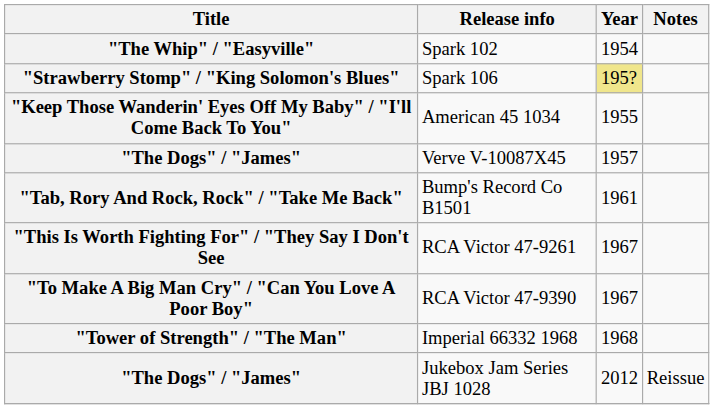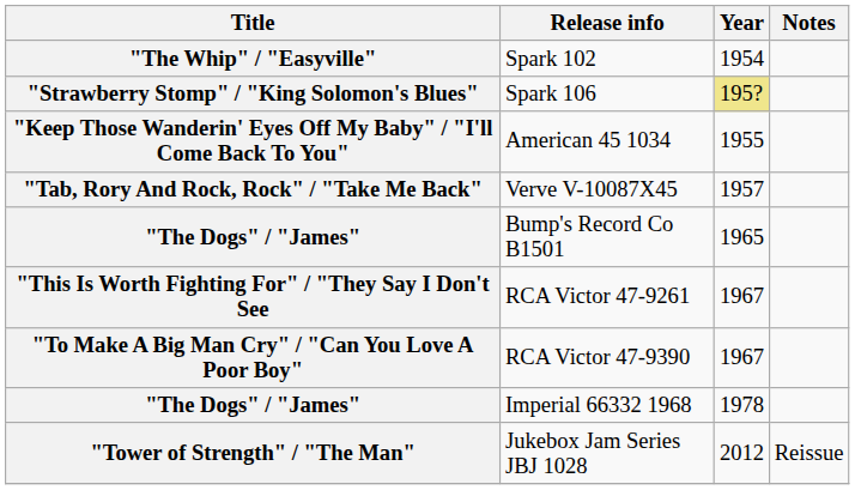 <table class="wikitable plainrowheaders sortable">
 <tr>
 <th scope="col">Title</th>
 <th scope="col">Release info</th>
 <th scope="col">Year</th>
 <th scope="col" class="unsortable">Notes</th>
 </tr>
 <tr>
 <th scope="row">"The Whip" / "Easyville"</th>
 <td>Spark 102</td>
 <td>1954</td>
 <td></td>
 </tr>
 <tr>
 <th scope="row">"Strawberry Stomp" / "King Solomon's Blues"</th>
 <td>Spark 106</td>
 <td style="background: khaki;">195?</td>
 <td></td>
 </tr>
 <tr>
 <th scope="row">"Keep Those Wanderin' Eyes Off My Baby" / "I'll Come Back To You"</th>
 <td>American 45 1034</td>
 <td>1955</td>
 <td></td>
 </tr>
 <tr>
-<th scope="row">"The Dogs" / "James"</th>
+<th scope="row">"Tab, Rory And Rock, Rock" / "Take Me Back"</th>
 <td>Verve V-10087X45</td>
 <td>1957</td>
 <td></td>
 </tr>
 <tr>
-<th scope="row">"Tab, Rory And Rock, Rock" / "Take Me Back"</th>
+<th scope="row">"The Dogs" / "James"</th>
 <td>Bump's Record Co B1501</td>
-<td>1961</td>
+<td>1965</td>
 <td></td>
 </tr>
 <tr>
 <th scope="row">"This Is Worth Fighting For" / "They Say I Don't See</th>
 <td>RCA Victor 47-9261</td>
 <td>1967</td>
 <td></td>
 </tr>
 <tr>
 <th scope="row">"To Make A Big Man Cry" / "Can You Love A Poor Boy"</th>
 <td>RCA Victor 47-9390</td>
 <td>1967</td>
 <td></td>
 </tr>
 <tr>
-<th scope="row">"Tower of Strength" / "The Man"</th>
+<th scope="row">"The Dogs" / "James"</th>
 <td>Imperial 66332 1968</td>
-<td>1968</td>
+<td>1978</td>
 <td></td>
 </tr>
 <tr>
-<th scope="row">"The Dogs" / "James"</th>
+<th scope="row">"Tower of Strength" / "The Man"</th>
 <td>Jukebox Jam Series JBJ 1028</td>
 <td>2012</td>
 <td>Reissue</td>
 </tr>
 <tr>
 </tr>
 </table>
